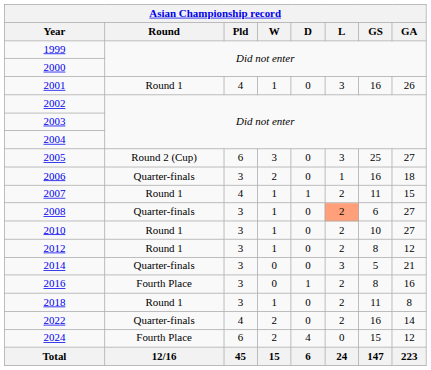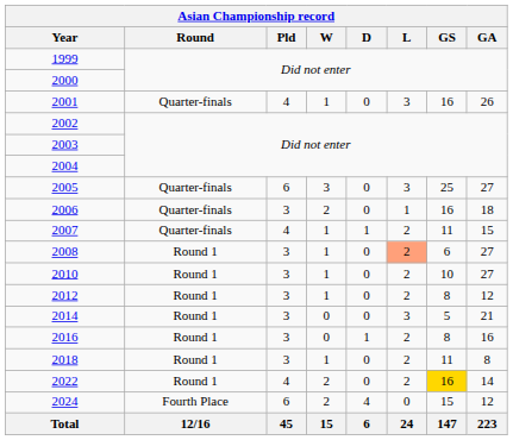 <table class="wikitable" style="text-align: center;font-size:90%;">
 <tr>
 <th colspan=8><a href='#'>Asian Championship record</a></th>
 </tr>
 <tr>
 <th width=125px>Year</th>
 <th width=150px>Round</th>
 <th width=8%>Pld</th>
 <th width=8%>W</th>
 <th width=8%>D</th>
 <th width=8%>L</th>
 <th width=8%>GS</th>
 <th width=8%>GA</th>
 </tr>
 <tr>
 <td> <a href='#'>1999</a></td>
 <td colspan=9 rowspan=2><em>Did not enter</em></td>
 </tr>
 <tr>
 <td> <a href='#'>2000</a></td>
 </tr>
 <tr>
 <td> <a href='#'>2001</a></td>
-<td>Round 1</td>
+<td>Quarter-finals</td>
 <td>4</td>
 <td>1</td>
 <td>0</td>
 <td>3</td>
 <td>16</td>
 <td>26</td>
 </tr>
 <tr>
 <td> <a href='#'>2002</a></td>
 <td colspan=9 rowspan=3><em>Did not enter</em></td>
 </tr>
 <tr>
 <td> <a href='#'>2003</a></td>
 </tr>
 <tr>
 <td> <a href='#'>2004</a></td>
 </tr>
 <tr>
 <td> <a href='#'>2005</a></td>
-<td>Round 2 (Cup)</td>
+<td>Quarter-finals</td>
 <td>6</td>
 <td>3</td>
 <td>0</td>
 <td>3</td>
 <td>25</td>
 <td>27</td>
 </tr>
 <tr>
 <td> <a href='#'>2006</a></td>
 <td>Quarter-finals</td>
 <td>3</td>
 <td>2</td>
 <td>0</td>
 <td>1</td>
 <td>16</td>
 <td>18</td>
 </tr>
 <tr>
 <td> <a href='#'>2007</a></td>
-<td>Round 1</td>
+<td>Quarter-finals</td>
 <td>4</td>
 <td>1</td>
 <td>1</td>
 <td>2</td>
 <td>11</td>
 <td>15</td>
 </tr>
 <tr>
 <td> <a href='#'>2008</a></td>
-<td>Quarter-finals</td>
+<td>Round 1</td>
 <td>3</td>
 <td>1</td>
 <td>0</td>
 <td style="background: lightsalmon;">2</td>
 <td>6</td>
 <td>27</td>
 </tr>
 <tr>
 <td> <a href='#'>2010</a></td>
 <td>Round 1</td>
 <td>3</td>
 <td>1</td>
 <td>0</td>
 <td>2</td>
 <td>10</td>
 <td>27</td>
 </tr>
 <tr>
 <td> <a href='#'>2012</a></td>
 <td>Round 1</td>
 <td>3</td>
 <td>1</td>
 <td>0</td>
 <td>2</td>
 <td>8</td>
 <td>12</td>
 </tr>
 <tr>
 <td> <a href='#'>2014</a></td>
-<td>Quarter-finals</td>
+<td>Round 1</td>
 <td>3</td>
 <td>0</td>
 <td>0</td>
 <td>3</td>
 <td>5</td>
 <td>21</td>
 </tr>
 <tr>
 <td> <a href='#'>2016</a></td>
-<td>Fourth Place</td>
+<td>Round 1</td>
 <td>3</td>
 <td>0</td>
 <td>1</td>
 <td>2</td>
 <td>8</td>
 <td>16</td>
 </tr>
 <tr>
 <td> <a href='#'>2018</a></td>
 <td>Round 1</td>
 <td>3</td>
 <td>1</td>
 <td>0</td>
 <td>2</td>
 <td>11</td>
 <td>8</td>
 </tr>
 <tr>
 <td> <a href='#'>2022</a></td>
-<td>Quarter-finals</td>
+<td>Round 1</td>
 <td>4</td>
 <td>2</td>
 <td>0</td>
 <td>2</td>
-<td>16</td>
+<td style="background: gold;">16</td>
 <td>14</td>
 </tr>
 <tr>
 <td> <a href='#'>2024</a></td>
 <td>Fourth Place</td>
 <td>6</td>
 <td>2</td>
 <td>4</td>
 <td>0</td>
 <td>15</td>
 <td>12</td>
 </tr>
 <tr>
 <th><strong>Total</strong></th>
 <th>12/16</th>
 <th>45</th>
 <th>15</th>
 <th>6</th>
 <th>24</th>
 <th>147</th>
 <th>223</th>
 </tr>
 </table>
